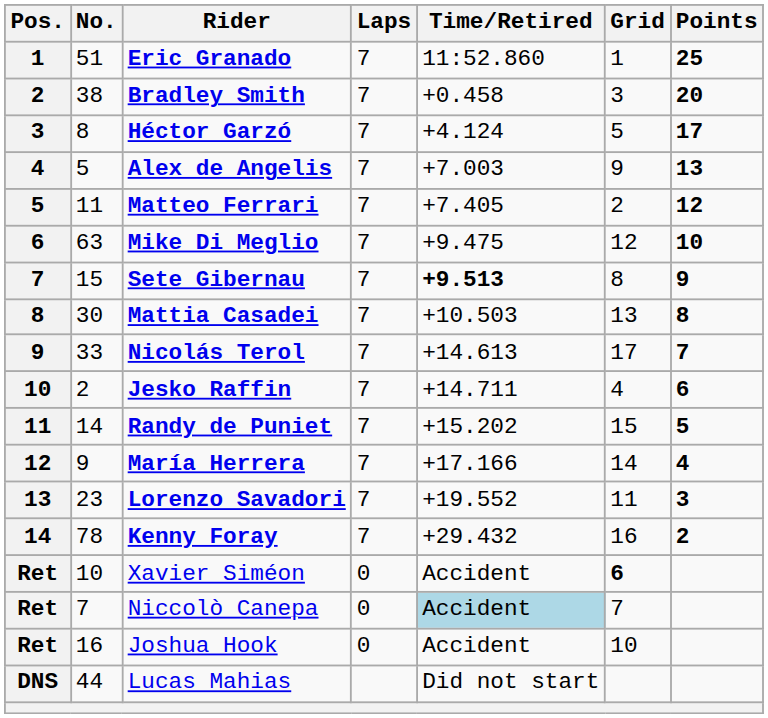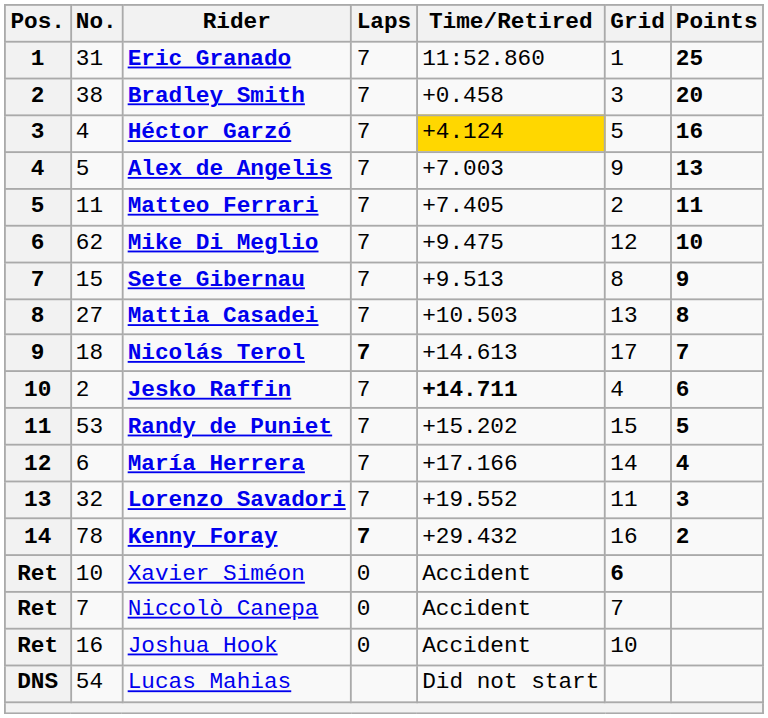 <table class="wikitable" style="font-size: 95%;">
 <tr>
 <th>Pos.</th>
 <th>No.</th>
 <th>Rider</th>
 <th>Laps</th>
 <th>Time/Retired</th>
 <th>Grid</th>
 <th>Points</th>
 </tr>
 <tr>
 <th>1</th>
-<td>51</td>
+<td>31</td>
 <td> <strong><a href='#'>Eric Granado</a></strong></td>
 <td>7</td>
 <td>11:52.860</td>
 <td>1</td>
 <td><strong>25</strong></td>
 </tr>
 <tr>
 <th>2</th>
 <td>38</td>
 <td> <strong><a href='#'>Bradley Smith</a></strong></td>
 <td>7</td>
 <td>+0.458</td>
 <td>3</td>
 <td><strong>20</strong></td>
 </tr>
 <tr>
 <th>3</th>
-<td>8</td>
+<td>4</td>
 <td> <strong><a href='#'>Héctor Garzó</a></strong></td>
 <td>7</td>
-<td>+4.124</td>
+<td style="background: gold;">+4.124</td>
 <td>5</td>
-<td><strong>17</strong></td>
+<td><strong>16</strong></td>
 </tr>
 <tr>
 <th>4</th>
 <td>5</td>
 <td> <strong><a href='#'>Alex de Angelis</a></strong></td>
 <td>7</td>
 <td>+7.003</td>
 <td>9</td>
 <td><strong>13</strong></td>
 </tr>
 <tr>
 <th>5</th>
 <td>11</td>
 <td> <strong><a href='#'>Matteo Ferrari</a></strong></td>
 <td>7</td>
 <td>+7.405</td>
 <td>2</td>
-<td><strong>12</strong></td>
+<td><strong>11</strong></td>
 </tr>
 <tr>
 <th>6</th>
-<td>63</td>
+<td>62</td>
 <td> <strong><a href='#'>Mike Di Meglio</a></strong></td>
 <td>7</td>
 <td>+9.475</td>
 <td>12</td>
 <td><strong>10</strong></td>
 </tr>
 <tr>
 <th>7</th>
 <td>15</td>
 <td> <strong><a href='#'>Sete Gibernau</a></strong></td>
 <td>7</td>
-<td><strong>+9.513</strong></td>
+<td>+9.513</td>
 <td>8</td>
 <td><strong>9</strong></td>
 </tr>
 <tr>
 <th>8</th>
-<td>30</td>
+<td>27</td>
 <td> <strong><a href='#'>Mattia Casadei</a></strong></td>
 <td>7</td>
 <td>+10.503</td>
 <td>13</td>
 <td><strong>8</strong></td>
 </tr>
 <tr>
 <th>9</th>
-<td>33</td>
+<td>18</td>
 <td> <strong><a href='#'>Nicolás Terol</a></strong></td>
-<td>7</td>
+<td><strong>7</strong></td>
 <td>+14.613</td>
 <td>17</td>
 <td><strong>7</strong></td>
 </tr>
 <tr>
 <th>10</th>
 <td>2</td>
 <td> <strong><a href='#'>Jesko Raffin</a></strong></td>
 <td>7</td>
-<td>+14.711</td>
+<td><strong>+14.711</strong></td>
 <td>4</td>
 <td><strong>6</strong></td>
 </tr>
 <tr>
 <th>11</th>
-<td>14</td>
+<td>53</td>
 <td> <strong><a href='#'>Randy de Puniet</a></strong></td>
 <td>7</td>
 <td>+15.202</td>
 <td>15</td>
 <td><strong>5</strong></td>
 </tr>
 <tr>
 <th>12</th>
-<td>9</td>
+<td>6</td>
 <td> <strong><a href='#'>María Herrera</a></strong></td>
 <td>7</td>
 <td>+17.166</td>
 <td>14</td>
 <td><strong>4</strong></td>
 </tr>
 <tr>
 <th>13</th>
-<td>23</td>
+<td>32</td>
 <td> <strong><a href='#'>Lorenzo Savadori</a></strong></td>
 <td>7</td>
 <td>+19.552</td>
 <td>11</td>
 <td><strong>3</strong></td>
 </tr>
 <tr>
 <th>14</th>
 <td>78</td>
 <td> <strong><a href='#'>Kenny Foray</a></strong></td>
-<td>7</td>
+<td><strong>7</strong></td>
 <td>+29.432</td>
 <td>16</td>
 <td><strong>2</strong></td>
 </tr>
 <tr>
 <th>Ret</th>
 <td>10</td>
 <td> <a href='#'>Xavier Siméon</a></td>
 <td>0</td>
 <td>Accident</td>
 <td><strong>6</strong></td>
 <td></td>
 </tr>
 <tr>
 <th>Ret</th>
 <td>7</td>
 <td> <a href='#'>Niccolò Canepa</a></td>
 <td>0</td>
-<td style="background: lightblue;">Accident</td>
+<td>Accident</td>
 <td>7</td>
 <td></td>
 </tr>
 <tr>
 <th>Ret</th>
 <td>16</td>
 <td> <a href='#'>Joshua Hook</a></td>
 <td>0</td>
 <td>Accident</td>
 <td>10</td>
 <td></td>
 </tr>
 <tr>
 <th>DNS</th>
-<td>44</td>
+<td>54</td>
 <td> <a href='#'>Lucas Mahias</a></td>
 <td></td>
 <td>Did not start</td>
 <td></td>
 <td></td>
 </tr>
 <tr>
 <th colspan=7></th>
 </tr>
 </table>
